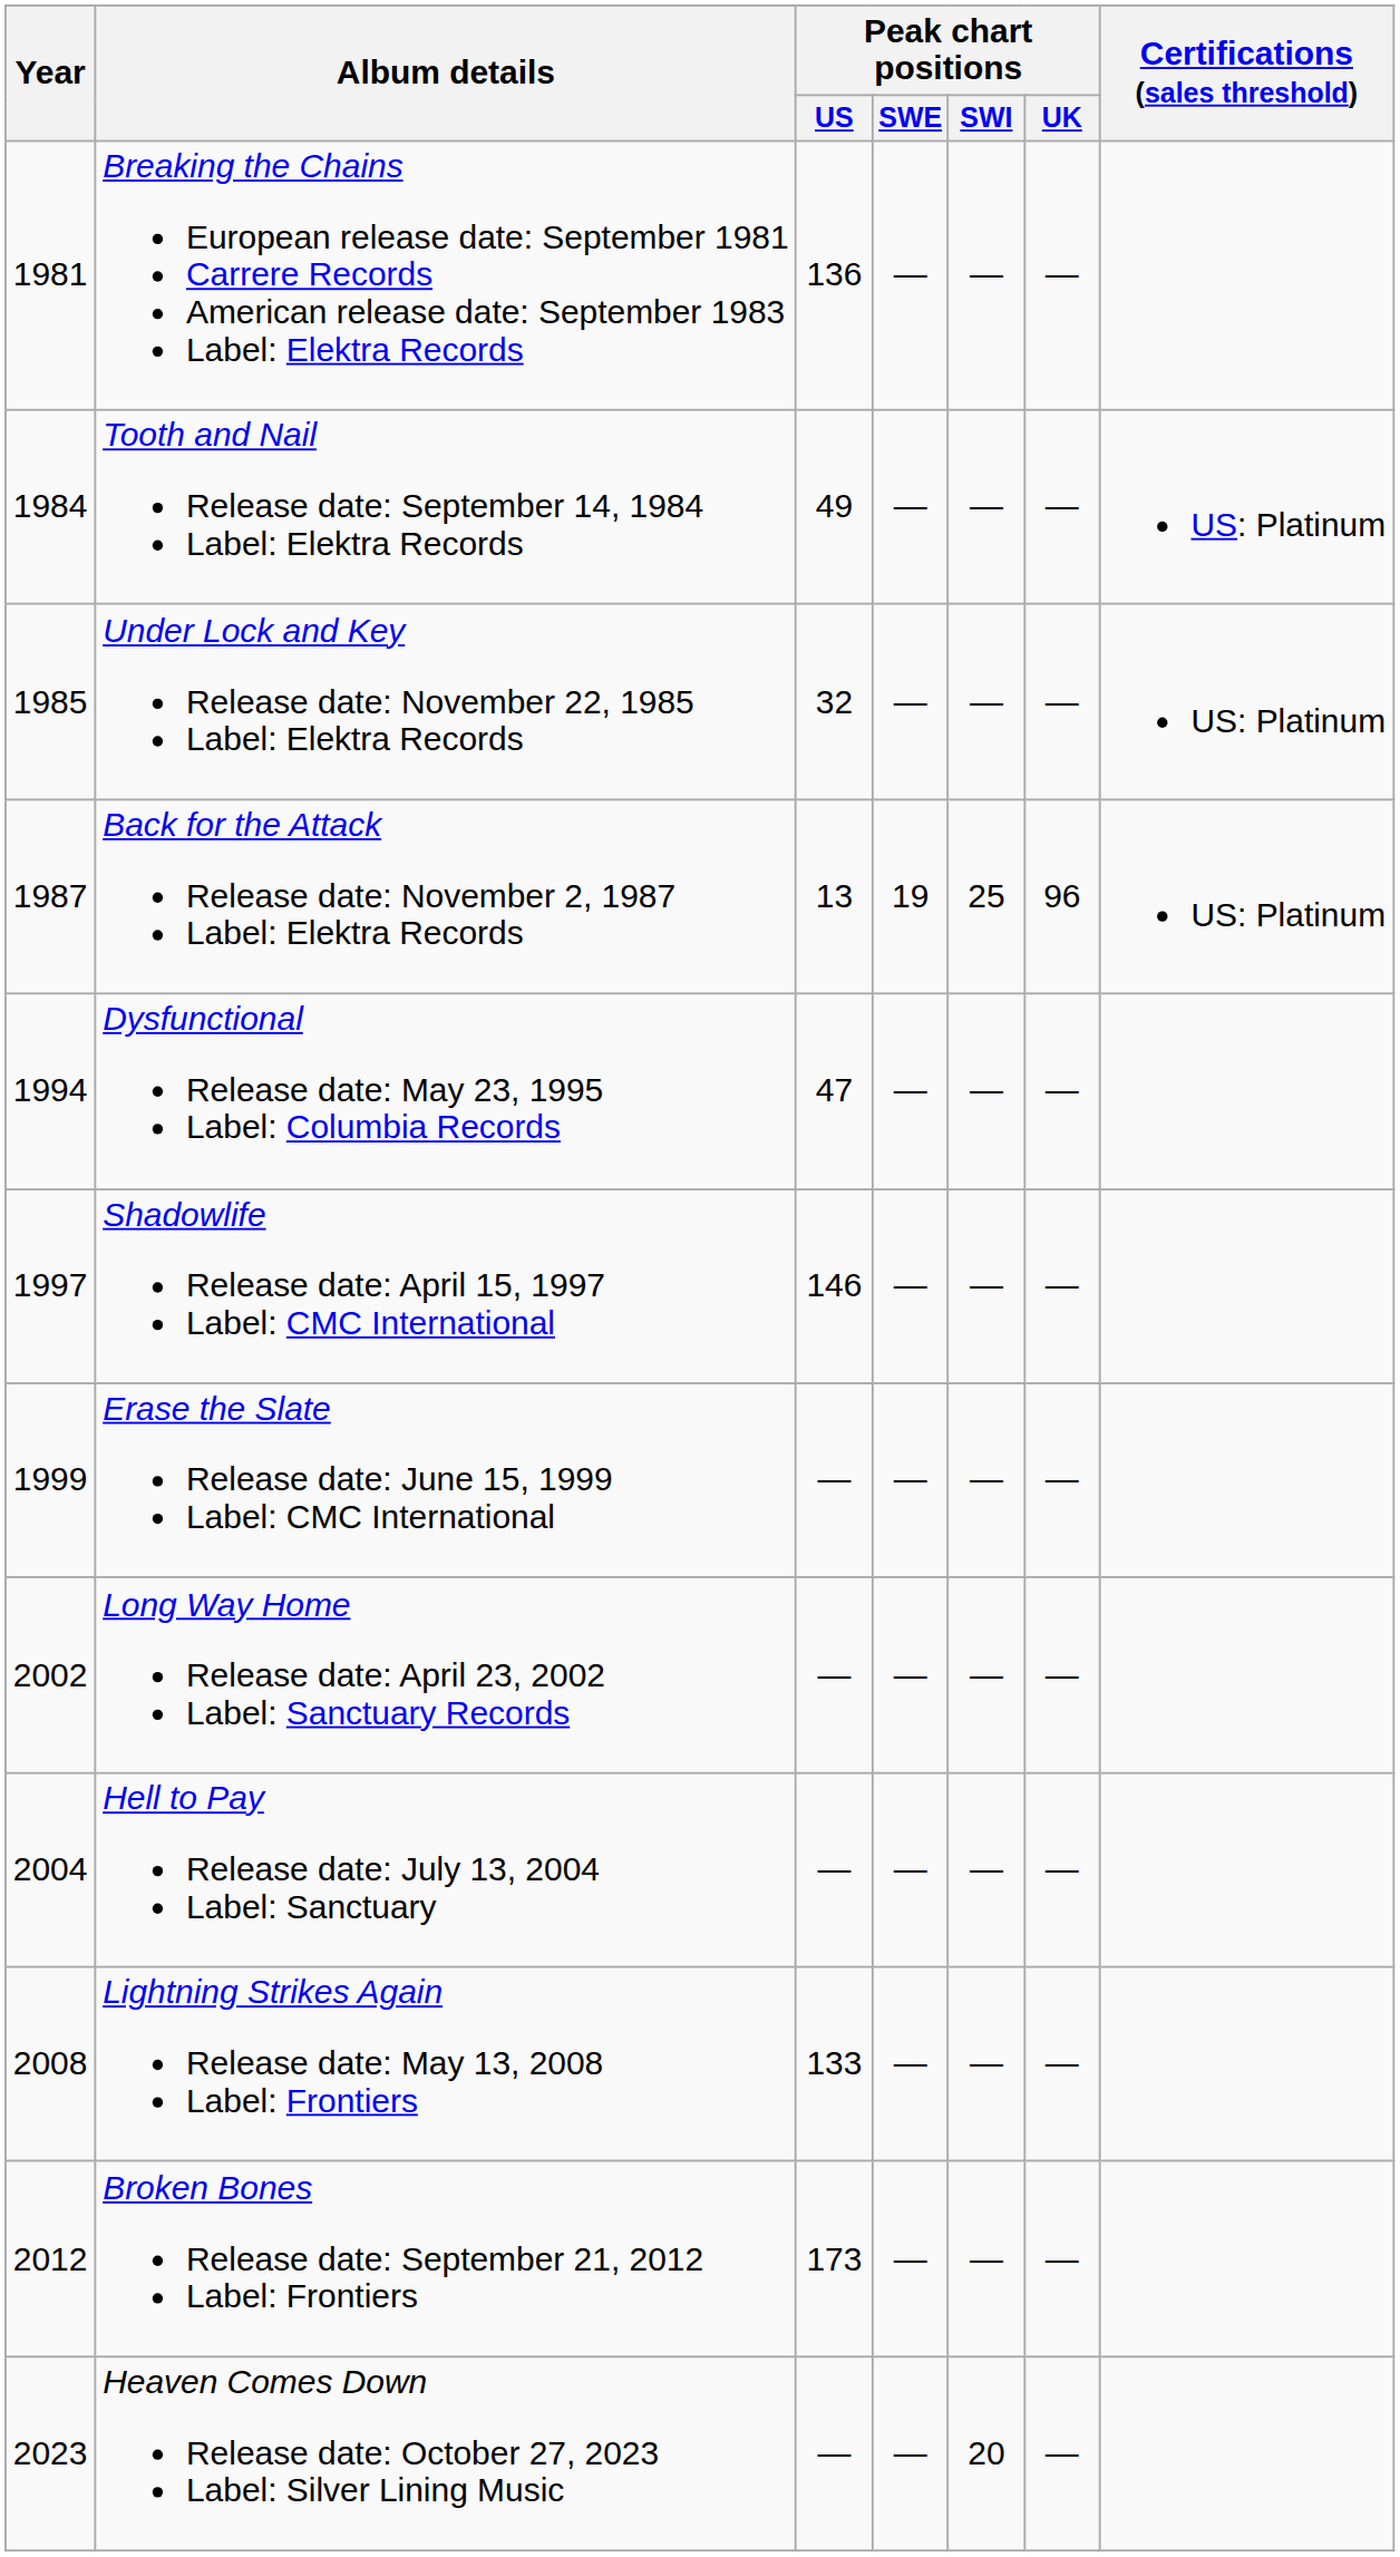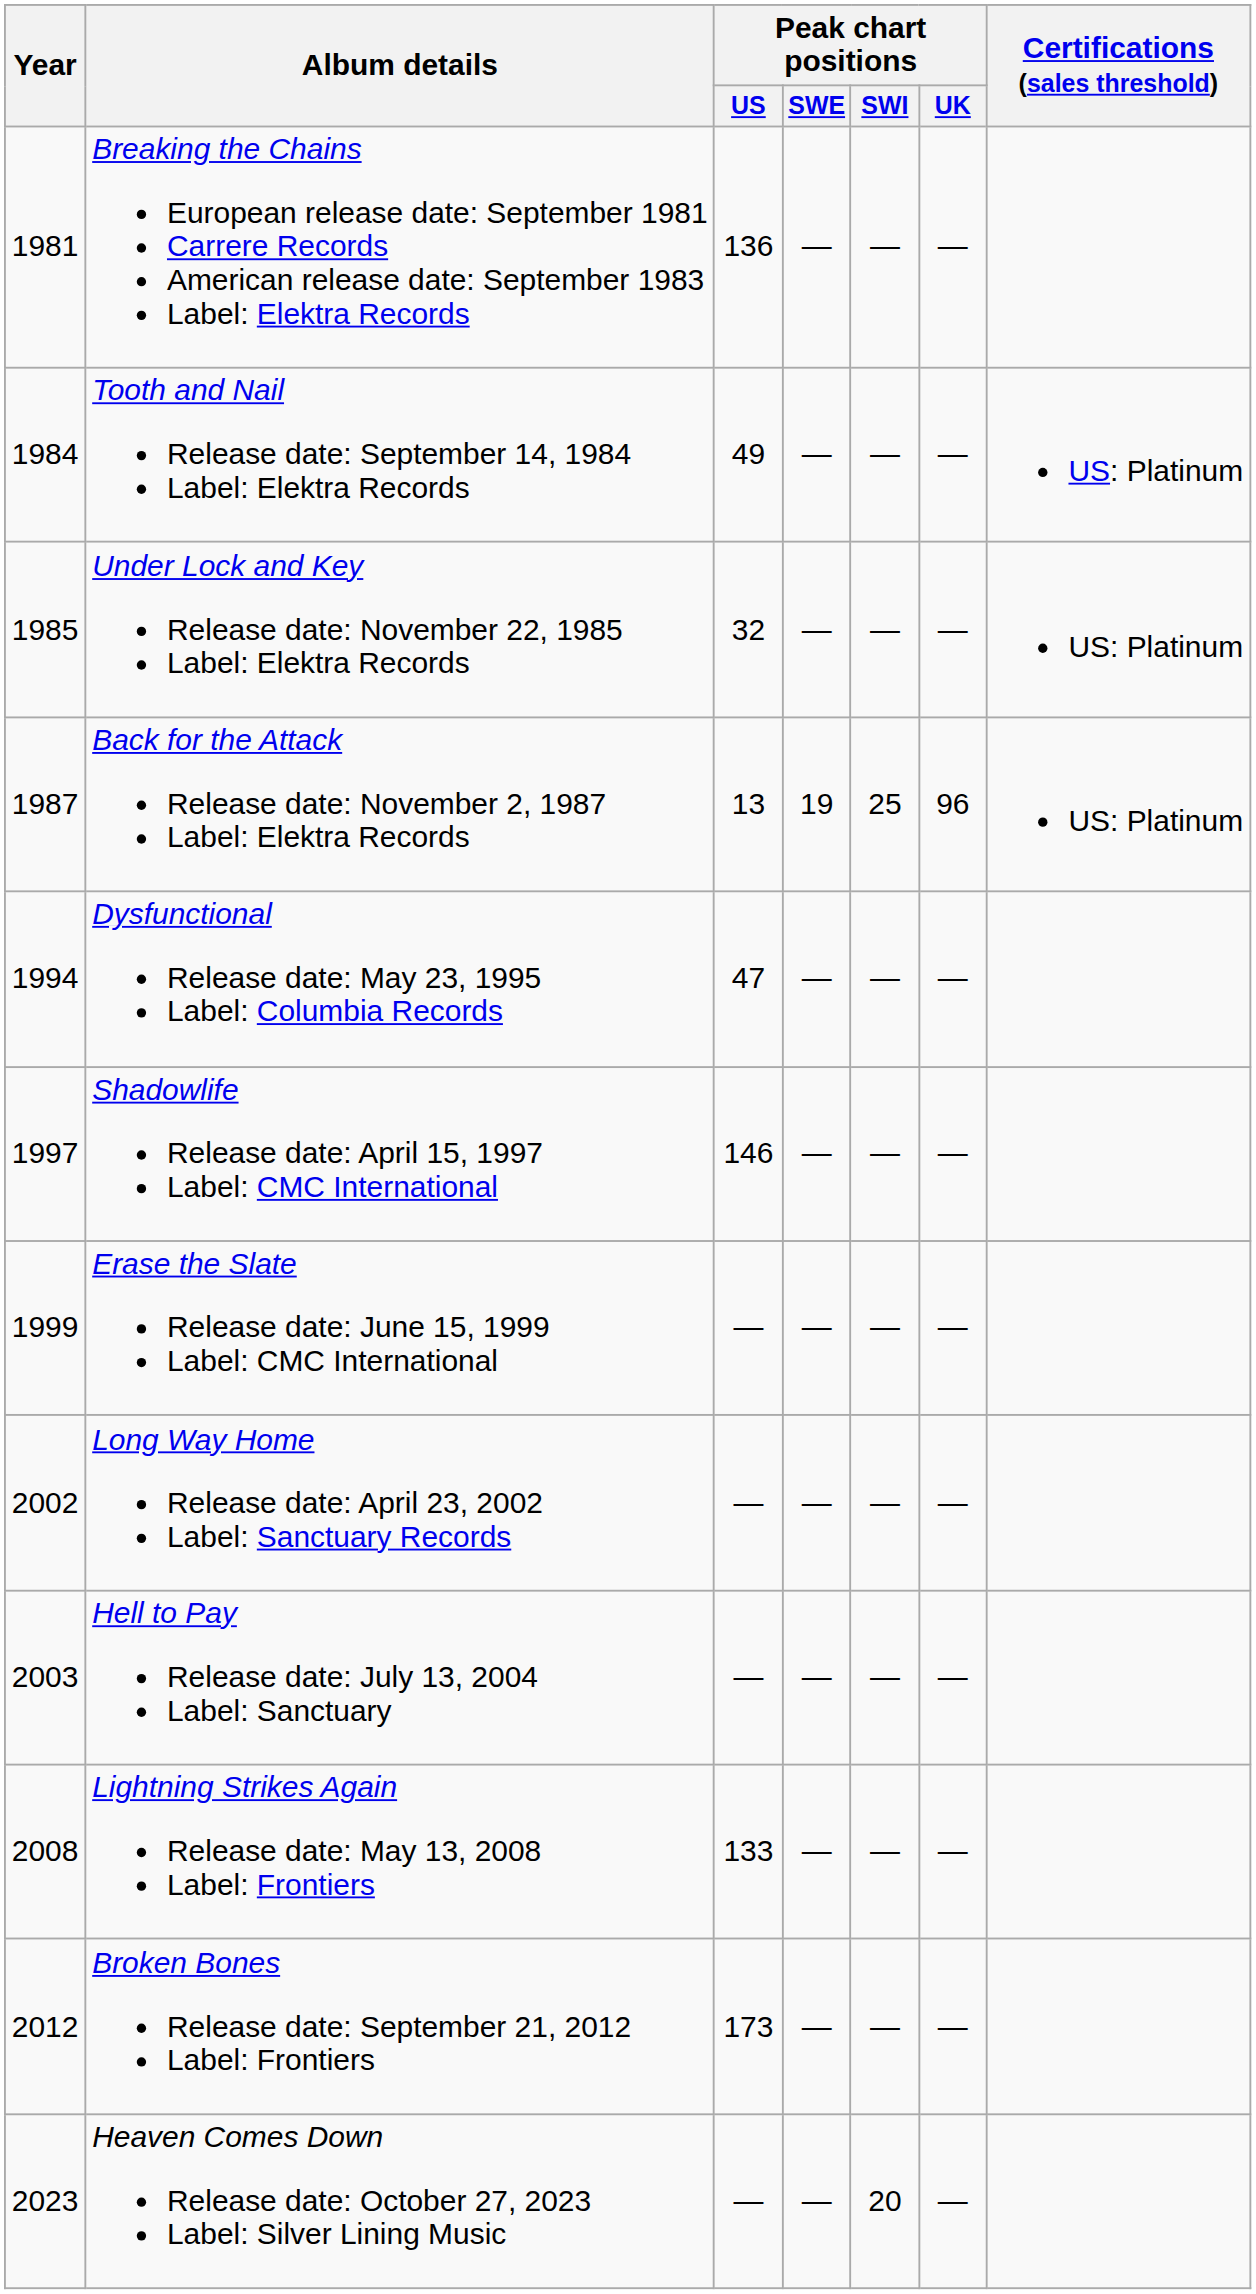 <table class="wikitable" style="text-align:center;">
 <tr>
 <th rowspan="2">Year</th>
 <th rowspan="2">Album details</th>
 <th colspan="4">Peak chart positions</th>
 <th rowspan="2"><a href='#'>Certifications</a><br><small>(<a href='#'>sales threshold</a>)</small></th>
 </tr>
 <tr style="font-size:smaller;">
 <th style="width:30px;"><a href='#'>US</a><br></th>
 <th style="width:30px;"><a href='#'>SWE</a><br></th>
 <th style="width:30px;"><a href='#'>SWI</a><br></th>
 <th style="width:30px;"><a href='#'>UK</a><br></th>
 </tr>
 <tr>
 <td>1981</td>
 <td style="text-align:left;"><em><a href='#'>Breaking the Chains</a></em><br><ul><li>European release date: September 1981</li><li><a href='#'>Carrere Records</a></li><li>American release date: September 1983</li><li>Label: <a href='#'>Elektra Records</a></li></ul></td>
 <td>136</td>
 <td>—</td>
 <td>—</td>
 <td>—</td>
 <td></td>
 </tr>
 <tr>
 <td>1984</td>
 <td style="text-align:left;"><em><a href='#'>Tooth and Nail</a></em><br><ul><li>Release date: September 14, 1984</li><li>Label: Elektra Records</li></ul></td>
 <td>49</td>
 <td>—</td>
 <td>—</td>
 <td>—</td>
 <td style="text-align:left;"><br><ul><li><a href='#'>US</a>: Platinum</li></ul></td>
 </tr>
 <tr>
 <td>1985</td>
 <td style="text-align:left;"><em><a href='#'>Under Lock and Key</a></em><br><ul><li>Release date: November 22, 1985</li><li>Label: Elektra Records</li></ul></td>
 <td>32</td>
 <td>—</td>
 <td>—</td>
 <td>—</td>
 <td style="text-align:left;"><br><ul><li>US: Platinum</li></ul></td>
 </tr>
 <tr>
 <td>1987</td>
 <td style="text-align:left;"><em><a href='#'>Back for the Attack</a></em><br><ul><li>Release date: November 2, 1987</li><li>Label: Elektra Records</li></ul></td>
 <td>13</td>
 <td>19</td>
 <td>25</td>
 <td>96</td>
 <td style="text-align:left;"><br><ul><li>US: Platinum</li></ul></td>
 </tr>
 <tr>
 <td>1994</td>
 <td style="text-align:left;"><em><a href='#'>Dysfunctional</a></em><br><ul><li>Release date: May 23, 1995</li><li>Label: <a href='#'>Columbia Records</a></li></ul></td>
 <td>47</td>
 <td>—</td>
 <td>—</td>
 <td>—</td>
 <td></td>
 </tr>
 <tr>
 <td>1997</td>
 <td style="text-align:left;"><em><a href='#'>Shadowlife</a></em><br><ul><li>Release date: April 15, 1997</li><li>Label: <a href='#'>CMC International</a></li></ul></td>
 <td>146</td>
 <td>—</td>
 <td>—</td>
 <td>—</td>
 <td></td>
 </tr>
 <tr>
 <td>1999</td>
 <td style="text-align:left;"><em><a href='#'>Erase the Slate</a></em><br><ul><li>Release date: June 15, 1999</li><li>Label: CMC International</li></ul></td>
 <td>—</td>
 <td>—</td>
 <td>—</td>
 <td>—</td>
 <td></td>
 </tr>
 <tr>
 <td>2002</td>
 <td style="text-align:left;"><em><a href='#'>Long Way Home</a></em><br><ul><li>Release date: April 23, 2002</li><li>Label: <a href='#'>Sanctuary Records</a></li></ul></td>
 <td>—</td>
 <td>—</td>
 <td>—</td>
 <td>—</td>
 <td></td>
 </tr>
 <tr>
-<td>2004</td>
+<td>2003</td>
 <td style="text-align:left;"><em><a href='#'>Hell to Pay</a></em><br><ul><li>Release date: July 13, 2004</li><li>Label: Sanctuary</li></ul></td>
 <td>—</td>
 <td>—</td>
 <td>—</td>
 <td>—</td>
 <td></td>
 </tr>
 <tr>
 <td>2008</td>
 <td style="text-align:left;"><em><a href='#'>Lightning Strikes Again</a></em><br><ul><li>Release date: May 13, 2008</li><li>Label: <a href='#'>Frontiers</a></li></ul></td>
 <td>133</td>
 <td>—</td>
 <td>—</td>
 <td>—</td>
 <td></td>
 </tr>
 <tr>
 <td>2012</td>
 <td style="text-align:left;"><em><a href='#'>Broken Bones</a></em><br><ul><li>Release date: September 21, 2012</li><li>Label: Frontiers</li></ul></td>
 <td>173</td>
 <td>—</td>
 <td>—</td>
 <td>—</td>
 <td></td>
 </tr>
 <tr>
 <td>2023</td>
 <td style="text-align:left;"><em>Heaven Comes Down</em><br><ul><li>Release date: October 27, 2023</li><li>Label: Silver Lining Music</li></ul></td>
 <td>—</td>
 <td>—</td>
 <td>20</td>
 <td>—</td>
 <td></td>
 </tr>
 </table>
